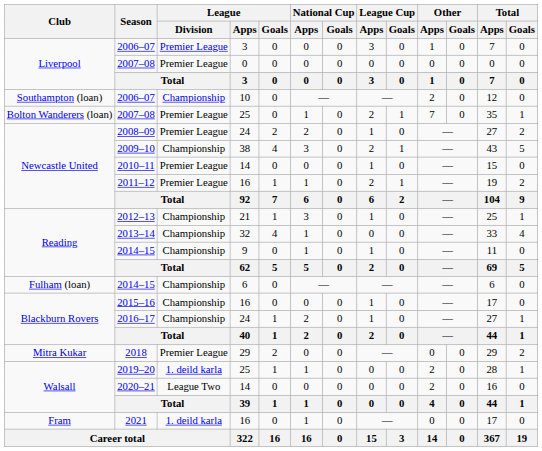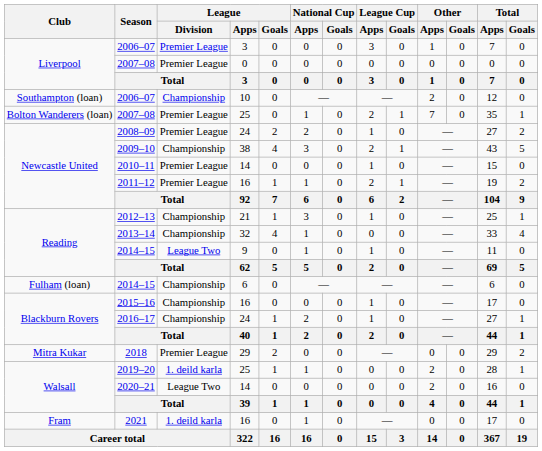 <table class="wikitable" style="text-align:center">
 <tr>
 <th rowspan=2>Club</th>
 <th rowspan=2>Season</th>
 <th colspan=3>League</th>
 <th colspan=2>National Cup</th>
 <th colspan=2>League Cup</th>
 <th colspan=2>Other</th>
 <th colspan=2>Total</th>
 </tr>
 <tr>
 <th>Division</th>
 <th>Apps</th>
 <th>Goals</th>
 <th>Apps</th>
 <th>Goals</th>
 <th>Apps</th>
 <th>Goals</th>
 <th>Apps</th>
 <th>Goals</th>
 <th>Apps</th>
 <th>Goals</th>
 </tr>
 <tr>
 <td rowspan=3><a href='#'>Liverpool</a></td>
 <td><a href='#'>2006–07</a></td>
 <td><a href='#'>Premier League</a></td>
 <td>3</td>
 <td>0</td>
 <td>0</td>
 <td>0</td>
 <td>3</td>
 <td>0</td>
 <td>1</td>
 <td>0</td>
 <td>7</td>
 <td>0</td>
 </tr>
 <tr>
 <td><a href='#'>2007–08</a></td>
 <td>Premier League</td>
 <td>0</td>
 <td>0</td>
 <td>0</td>
 <td>0</td>
 <td>0</td>
 <td>0</td>
 <td>0</td>
 <td>0</td>
 <td>0</td>
 <td>0</td>
 </tr>
 <tr>
 <th colspan=2>Total</th>
 <th>3</th>
 <th>0</th>
 <th>0</th>
 <th>0</th>
 <th>3</th>
 <th>0</th>
 <th>1</th>
 <th>0</th>
 <th>7</th>
 <th>0</th>
 </tr>
 <tr>
 <td><a href='#'>Southampton</a> (loan)</td>
 <td><a href='#'>2006–07</a></td>
 <td><a href='#'>Championship</a></td>
 <td>10</td>
 <td>0</td>
 <td colspan=2>—</td>
 <td colspan=2>—</td>
 <td>2</td>
 <td>0</td>
 <td>12</td>
 <td>0</td>
 </tr>
 <tr>
 <td><a href='#'>Bolton Wanderers</a> (loan)</td>
 <td><a href='#'>2007–08</a></td>
 <td>Premier League</td>
 <td>25</td>
 <td>0</td>
 <td>1</td>
 <td>0</td>
 <td>2</td>
 <td>1</td>
 <td>7</td>
 <td>0</td>
 <td>35</td>
 <td>1</td>
 </tr>
 <tr>
 <td rowspan=5><a href='#'>Newcastle United</a></td>
 <td><a href='#'>2008–09</a></td>
 <td>Premier League</td>
 <td>24</td>
 <td>2</td>
 <td>2</td>
 <td>0</td>
 <td>1</td>
 <td>0</td>
 <td colspan=2>—</td>
 <td>27</td>
 <td>2</td>
 </tr>
 <tr>
 <td><a href='#'>2009–10</a></td>
 <td>Championship</td>
 <td>38</td>
 <td>4</td>
 <td>3</td>
 <td>0</td>
 <td>2</td>
 <td>1</td>
 <td colspan=2>—</td>
 <td>43</td>
 <td>5</td>
 </tr>
 <tr>
 <td><a href='#'>2010–11</a></td>
 <td>Premier League</td>
 <td>14</td>
 <td>0</td>
 <td>0</td>
 <td>0</td>
 <td>1</td>
 <td>0</td>
 <td colspan=2>—</td>
 <td>15</td>
 <td>0</td>
 </tr>
 <tr>
 <td><a href='#'>2011–12</a></td>
 <td>Premier League</td>
 <td>16</td>
 <td>1</td>
 <td>1</td>
 <td>0</td>
 <td>2</td>
 <td>1</td>
 <td colspan=2>—</td>
 <td>19</td>
 <td>2</td>
 </tr>
 <tr>
 <th colspan=2>Total</th>
 <th>92</th>
 <th>7</th>
 <th>6</th>
 <th>0</th>
 <th>6</th>
 <th>2</th>
 <th colspan=2>—</th>
 <th>104</th>
 <th>9</th>
 </tr>
 <tr>
 <td rowspan=4><a href='#'>Reading</a></td>
 <td><a href='#'>2012–13</a></td>
 <td>Championship</td>
 <td>21</td>
 <td>1</td>
 <td>3</td>
 <td>0</td>
 <td>1</td>
 <td>0</td>
 <td colspan=2>—</td>
 <td>25</td>
 <td>1</td>
 </tr>
 <tr>
 <td><a href='#'>2013–14</a></td>
 <td>Championship</td>
 <td>32</td>
 <td>4</td>
 <td>1</td>
 <td>0</td>
 <td>0</td>
 <td>0</td>
 <td colspan=2>—</td>
 <td>33</td>
 <td>4</td>
 </tr>
 <tr>
 <td><a href='#'>2014–15</a></td>
-<td>Championship</td>
+<td><a href='#'>League Two</a></td>
 <td>9</td>
 <td>0</td>
 <td>1</td>
 <td>0</td>
 <td>1</td>
 <td>0</td>
 <td colspan=2>—</td>
 <td>11</td>
 <td>0</td>
 </tr>
 <tr>
 <th colspan=2>Total</th>
 <th>62</th>
 <th>5</th>
 <th>5</th>
 <th>0</th>
 <th>2</th>
 <th>0</th>
 <th colspan=2>—</th>
 <th>69</th>
 <th>5</th>
 </tr>
 <tr>
 <td><a href='#'>Fulham</a> (loan)</td>
 <td><a href='#'>2014–15</a></td>
 <td>Championship</td>
 <td>6</td>
 <td>0</td>
 <td colspan=2>—</td>
 <td colspan=2>—</td>
 <td colspan=2>—</td>
 <td>6</td>
 <td>0</td>
 </tr>
 <tr>
 <td rowspan=3><a href='#'>Blackburn Rovers</a></td>
 <td><a href='#'>2015–16</a></td>
 <td>Championship</td>
 <td>16</td>
 <td>0</td>
 <td>0</td>
 <td>0</td>
 <td>1</td>
 <td>0</td>
 <td colspan=2>—</td>
 <td>17</td>
 <td>0</td>
 </tr>
 <tr>
 <td><a href='#'>2016–17</a></td>
 <td>Championship</td>
 <td>24</td>
 <td>1</td>
 <td>2</td>
 <td>0</td>
 <td>1</td>
 <td>0</td>
 <td colspan=2>—</td>
 <td>27</td>
 <td>1</td>
 </tr>
 <tr>
 <th colspan=2>Total</th>
 <th>40</th>
 <th>1</th>
 <th>2</th>
 <th>0</th>
 <th>2</th>
 <th>0</th>
 <th colspan=2>—</th>
 <th>44</th>
 <th>1</th>
 </tr>
 <tr>
 <td><a href='#'>Mitra Kukar</a></td>
 <td><a href='#'>2018</a></td>
 <td>Premier League</td>
 <td>29</td>
 <td>2</td>
 <td>0</td>
 <td>0</td>
 <td colspan=2>—</td>
 <td>0</td>
 <td>0</td>
 <td>29</td>
 <td>2</td>
 </tr>
 <tr>
 <td rowspan=3><a href='#'>Walsall</a></td>
 <td><a href='#'>2019–20</a></td>
 <td><a href='#'>1. deild karla</a></td>
 <td>25</td>
 <td>1</td>
 <td>1</td>
 <td>0</td>
 <td>0</td>
 <td>0</td>
 <td>2</td>
 <td>0</td>
 <td>28</td>
 <td>1</td>
 </tr>
 <tr>
 <td><a href='#'>2020–21</a></td>
 <td>League Two</td>
 <td>14</td>
 <td>0</td>
 <td>0</td>
 <td>0</td>
 <td>0</td>
 <td>0</td>
 <td>2</td>
 <td>0</td>
 <td>16</td>
 <td>0</td>
 </tr>
 <tr>
 <th colspan=2>Total</th>
 <th>39</th>
 <th>1</th>
 <th>1</th>
 <th>0</th>
 <th>0</th>
 <th>0</th>
 <th>4</th>
 <th>0</th>
 <th>44</th>
 <th>1</th>
 </tr>
 <tr>
 <td><a href='#'>Fram</a></td>
 <td><a href='#'>2021</a></td>
 <td><a href='#'>1. deild karla</a></td>
 <td>16</td>
 <td>0</td>
 <td>1</td>
 <td>0</td>
 <td colspan=2>—</td>
 <td>0</td>
 <td>0</td>
 <td>17</td>
 <td>0</td>
 </tr>
 <tr>
 <th colspan=3>Career total</th>
 <th>322</th>
 <th>16</th>
 <th>16</th>
 <th>0</th>
 <th>15</th>
 <th>3</th>
 <th>14</th>
 <th>0</th>
 <th>367</th>
 <th>19</th>
 </tr>
 </table>
